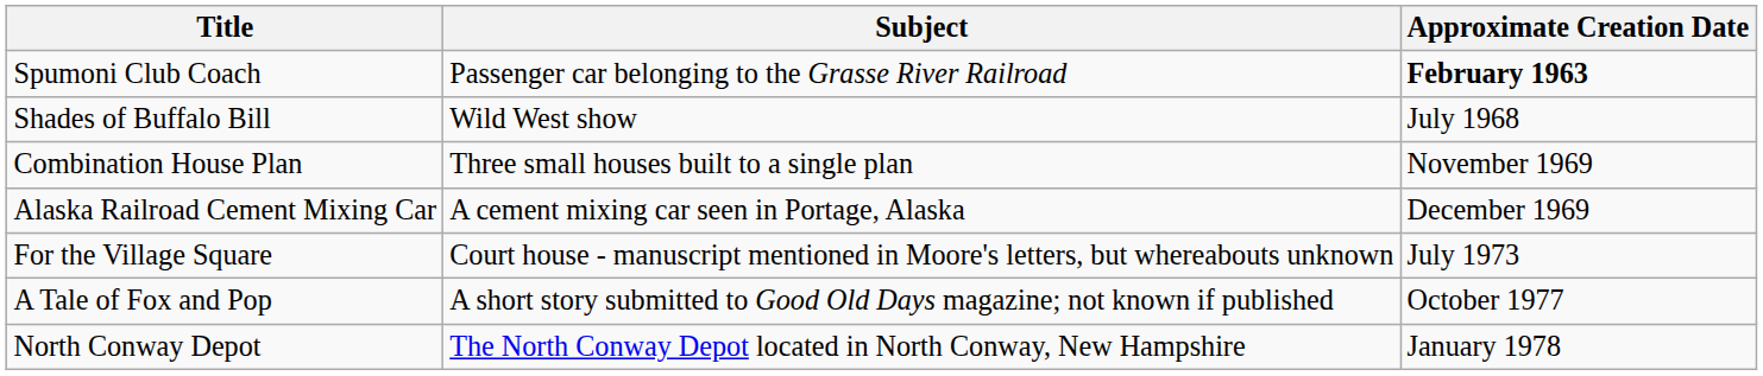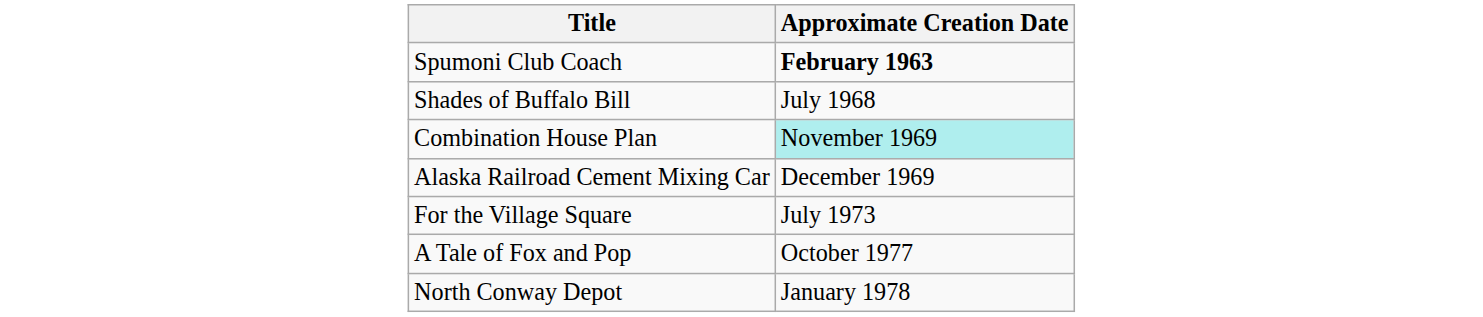 <table class="wikitable" style="margin-left: auto; margin-right: auto; border: none;">
 <tr>
 <th>Title</th>
-<th>Subject</th>
 <th>Approximate Creation Date</th>
 </tr>
 <tr>
 <td>Spumoni Club Coach</td>
-<td>Passenger car belonging to the <em>Grasse River Railroad</em></td>
 <td><strong>February 1963</strong></td>
 </tr>
 <tr>
 <td>Shades of Buffalo Bill</td>
-<td>Wild West show</td>
 <td>July 1968</td>
 </tr>
 <tr>
 <td>Combination House Plan</td>
-<td>Three small houses built to a single plan</td>
-<td>November 1969</td>
+<td style="background: paleturquoise;">November 1969</td>
 </tr>
 <tr>
 <td>Alaska Railroad Cement Mixing Car</td>
-<td>A cement mixing car seen in Portage, Alaska</td>
 <td>December 1969</td>
 </tr>
 <tr>
 <td>For the Village Square</td>
-<td>Court house - manuscript mentioned in Moore's letters, but whereabouts unknown</td>
 <td>July 1973</td>
 </tr>
 <tr>
 <td>A Tale of Fox and Pop</td>
-<td>A short story submitted to <em>Good Old Days</em> magazine; not known if published</td>
 <td>October 1977</td>
 </tr>
 <tr>
 <td>North Conway Depot</td>
-<td><a href='#'>The North Conway Depot</a> located in North Conway, New Hampshire</td>
 <td>January 1978</td>
 </tr>
 </table>
